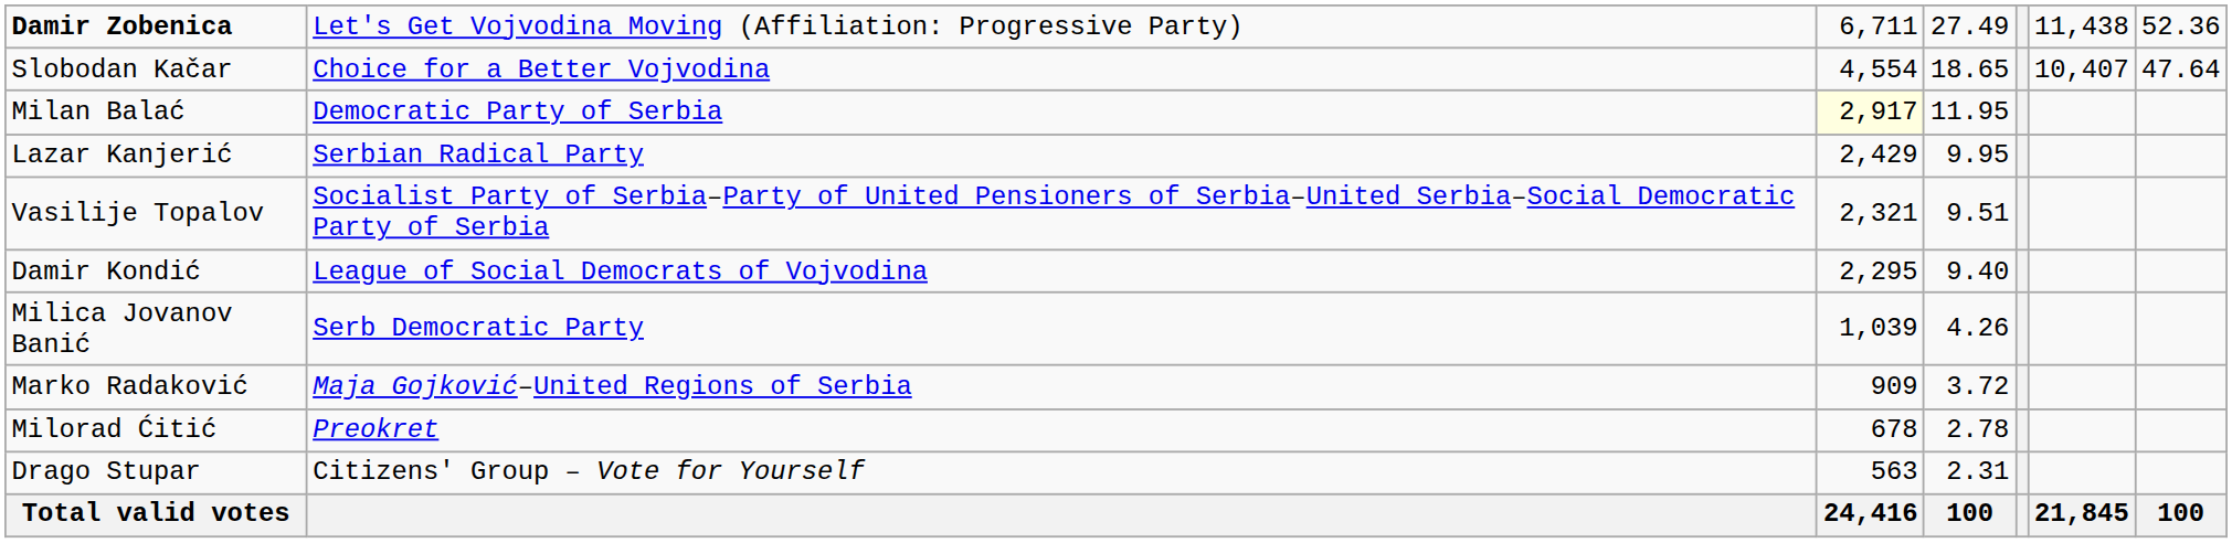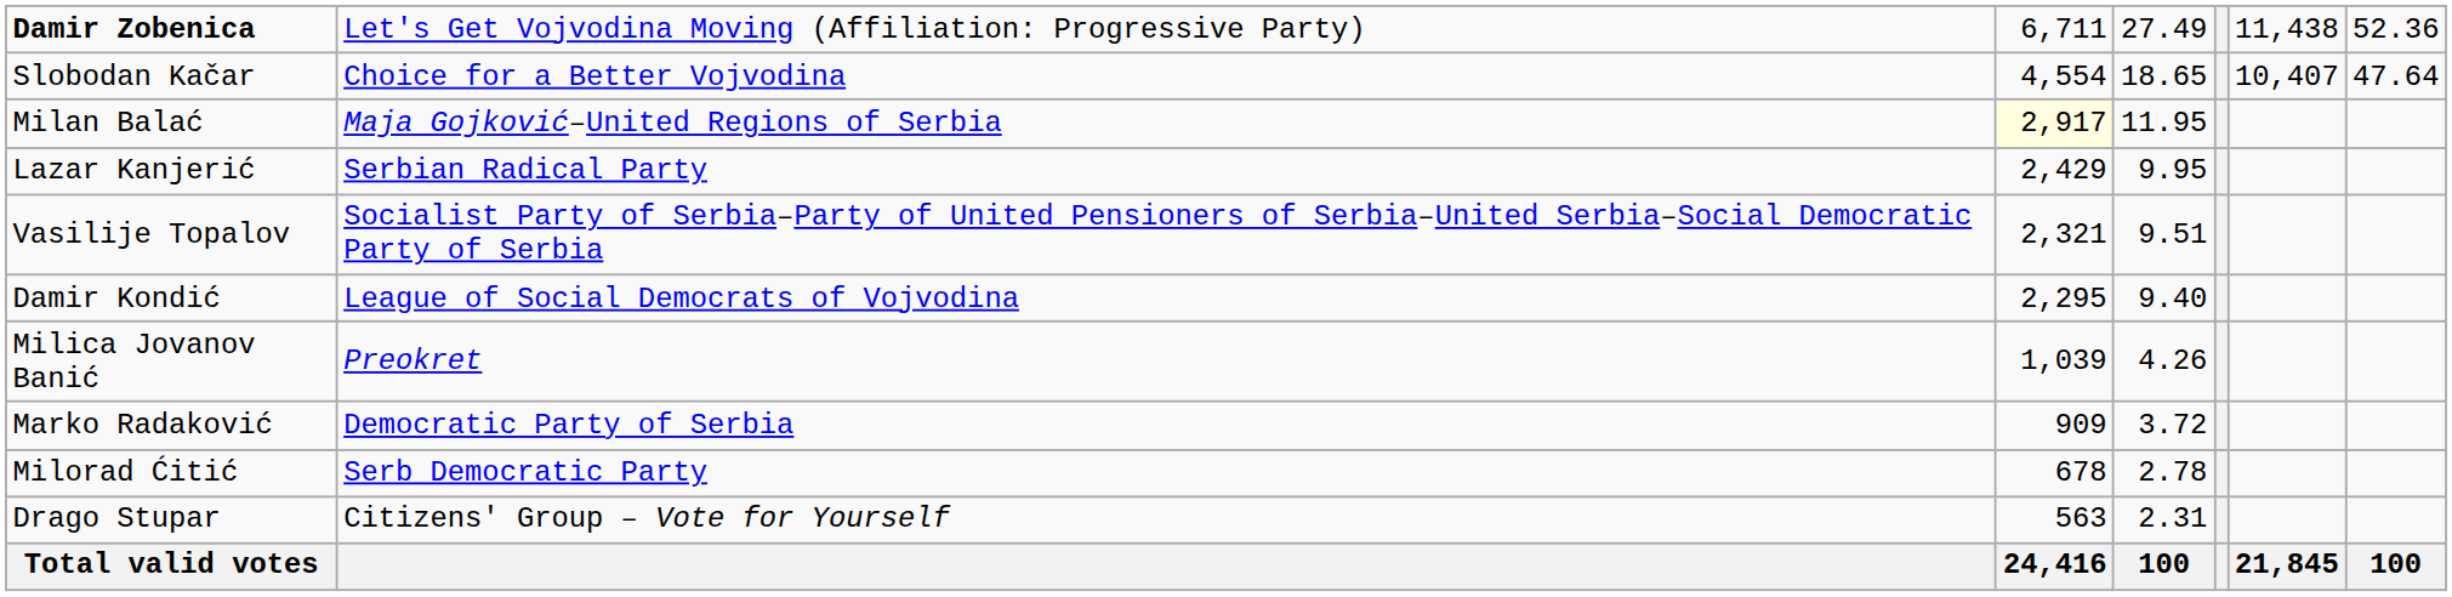 <table style="width:1100px;" class="wikitable">
 <tr>
 <td align="left"><strong>Damir Zobenica</strong></td>
 <td align="left"><a href='#'>Let's Get Vojvodina Moving</a> (Affiliation: Progressive Party)</td>
 <td align="right">6,711</td>
 <td align="right">27.49</td>
 <th align="left"></th>
 <td align="right">11,438</td>
 <td align="right">52.36</td>
 </tr>
 <tr>
 <td align="left">Slobodan Kačar</td>
 <td align="left"><a href='#'>Choice for a Better Vojvodina</a></td>
 <td align="right">4,554</td>
 <td align="right">18.65</td>
 <th align="left"></th>
 <td align="right">10,407</td>
 <td align="right">47.64</td>
 </tr>
 <tr>
 <td align="left">Milan Balać</td>
-<td align="left"><a href='#'>Democratic Party of Serbia</a></td>
+<td align="left"><em><a href='#'>Maja Gojković</a></em>–<a href='#'>United Regions of Serbia</a></td>
 <td align="right" style="background: lightyellow;">2,917</td>
 <td align="right">11.95</td>
 <th align="left"></th>
 <td align="right"></td>
 <td align="right"></td>
 </tr>
 <tr>
 <td align="left">Lazar Kanjerić</td>
 <td align="left"><a href='#'>Serbian Radical Party</a></td>
 <td align="right">2,429</td>
 <td align="right">9.95</td>
 <th align="left"></th>
 <td align="right"></td>
 <td align="right"></td>
 </tr>
 <tr>
 <td align="left">Vasilije Topalov</td>
 <td align="left"><a href='#'>Socialist Party of Serbia</a>–<a href='#'>Party of United Pensioners of Serbia</a>–<a href='#'>United Serbia</a>–<a href='#'>Social Democratic Party of Serbia</a></td>
 <td align="right">2,321</td>
 <td align="right">9.51</td>
 <th align="left"></th>
 <td align="right"></td>
 <td align="right"></td>
 </tr>
 <tr>
 <td align="left">Damir Kondić</td>
 <td align="left"><a href='#'>League of Social Democrats of Vojvodina</a></td>
 <td align="right">2,295</td>
 <td align="right">9.40</td>
 <th align="left"></th>
 <td align="right"></td>
 <td align="right"></td>
 </tr>
 <tr>
 <td align="left">Milica Jovanov Banić</td>
-<td align="left"><a href='#'>Serb Democratic Party</a></td>
+<td align="left"><em><a href='#'>Preokret</a></em></td>
 <td align="right">1,039</td>
 <td align="right">4.26</td>
 <th align="left"></th>
 <td align="right"></td>
 <td align="right"></td>
 </tr>
 <tr>
 <td align="left">Marko Radaković</td>
-<td align="left"><em><a href='#'>Maja Gojković</a></em>–<a href='#'>United Regions of Serbia</a></td>
+<td align="left"><a href='#'>Democratic Party of Serbia</a></td>
 <td align="right">909</td>
 <td align="right">3.72</td>
 <th align="left"></th>
 <td align="right"></td>
 <td align="right"></td>
 </tr>
 <tr>
 <td align="left">Milorad Ćitić</td>
-<td align="left"><em><a href='#'>Preokret</a></em></td>
+<td align="left"><a href='#'>Serb Democratic Party</a></td>
 <td align="right">678</td>
 <td align="right">2.78</td>
 <th align="left"></th>
 <td align="right"></td>
 <td align="right"></td>
 </tr>
 <tr>
 <td align="left">Drago Stupar</td>
 <td align="left">Citizens' Group – <em>Vote for Yourself</em></td>
 <td align="right">563</td>
 <td align="right">2.31</td>
 <th align="left"></th>
 <td align="right"></td>
 <td align="right"></td>
 </tr>
 <tr>
 <th align="left">Total valid votes</th>
 <th align="left"></th>
 <th align="right">24,416</th>
 <th align="right">100</th>
 <th align="left"></th>
 <th align="right">21,845</th>
 <th align="right">100</th>
 </tr>
 </table>
